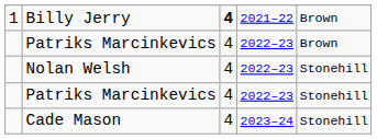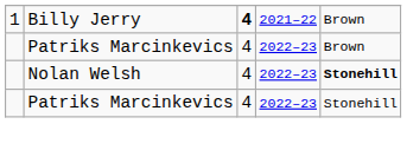 <table class="wikitable">
 <tr>
 </tr>
 <tr>
 <td>1</td>
 <td>Billy Jerry</td>
 <td><strong>4</strong></td>
 <td style="font-size:80%;"><a href='#'>2021–22</a></td>
 <td style="font-size:80%;">Brown</td>
 </tr>
 <tr>
 <td></td>
 <td>Patriks Marcinkevics</td>
 <td>4</td>
 <td style="font-size:80%;"><a href='#'>2022–23</a></td>
 <td style="font-size:80%;">Brown</td>
 </tr>
 <tr>
 <td></td>
 <td>Nolan Welsh</td>
 <td>4</td>
 <td style="font-size:80%;"><a href='#'>2022–23</a></td>
-<td style="font-size:80%;">Stonehill</td>
+<td style="font-size:80%;"><strong>Stonehill</strong></td>
 </tr>
 <tr>
 <td></td>
 <td>Patriks Marcinkevics</td>
 <td>4</td>
 <td style="font-size:80%;"><a href='#'>2022–23</a></td>
 <td style="font-size:80%;">Stonehill</td>
 </tr>
-<tr>
-<td></td>
-<td>Cade Mason</td>
-<td>4</td>
-<td style="font-size:80%;"><a href='#'>2023–24</a></td>
-<td style="font-size:80%;">Stonehill</td>
-</tr>
 </table>
